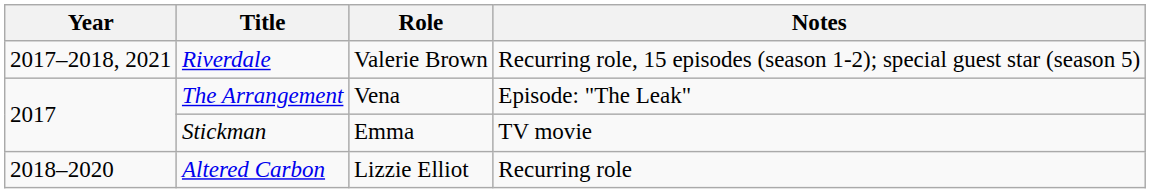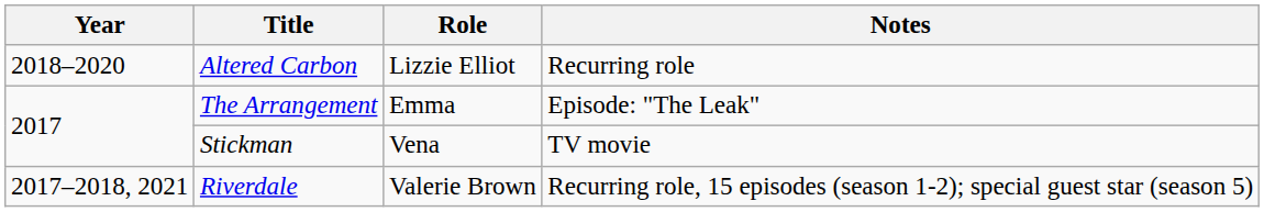 <table class="wikitable sortable">
 <tr>
 <th>Year</th>
 <th>Title</th>
 <th>Role</th>
 <th class="unsortable">Notes</th>
 </tr>
 <tr>
+<td>2018–2020</td>
+<td><em><a href='#'>Altered Carbon</a></em></td>
+<td>Lizzie Elliot</td>
+<td>Recurring role</td>
+</tr>
+<tr>
+<td rowspan="2">2017</td>
+<td><em><a href='#'>The Arrangement</a></em></td>
+<td>Emma</td>
+<td>Episode: "The Leak"</td>
+</tr>
+<tr>
+<td><em>Stickman</em></td>
+<td>Vena</td>
+<td>TV movie</td>
+</tr>
+<tr>
 <td>2017–2018, 2021</td>
 <td><em><a href='#'>Riverdale</a></em></td>
 <td>Valerie Brown</td>
 <td>Recurring role, 15 episodes (season 1-2); special guest star (season 5)</td>
 </tr>
-<tr>
-<td rowspan="2">2017</td>
-<td><em><a href='#'>The Arrangement</a></em></td>
-<td>Vena</td>
-<td>Episode: "The Leak"</td>
-</tr>
-<tr>
-<td><em>Stickman</em></td>
-<td>Emma</td>
-<td>TV movie</td>
-</tr>
-<tr>
-<td>2018–2020</td>
-<td><em><a href='#'>Altered Carbon</a></em></td>
-<td>Lizzie Elliot</td>
-<td>Recurring role</td>
-</tr>
 </table>
